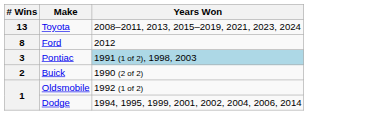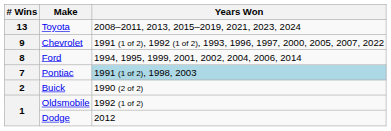 <table class="wikitable" style="font-size: 95%;">
 <tr>
 <th># Wins</th>
 <th>Make</th>
 <th>Years Won</th>
 </tr>
 <tr>
 <th>13</th>
 <td> <a href='#'>Toyota</a></td>
 <td>2008–2011, 2013, 2015–2019, 2021, 2023, 2024</td>
 </tr>
 <tr>
+<th>9</th>
+<td> <a href='#'>Chevrolet</a></td>
+<td>1991 <small>(1 of 2)</small>, 1992 <small>(1 of 2)</small>, 1993, 1996, 1997, 2000, 2005, 2007, 2022</td>
+</tr>
+<tr>
 <th>8</th>
 <td> <a href='#'>Ford</a></td>
-<td>2012</td>
+<td>1994, 1995, 1999, 2001, 2002, 2004, 2006, 2014</td>
 </tr>
 <tr>
-<th>3</th>
+<th>7</th>
 <td> <a href='#'>Pontiac</a></td>
 <td style="background: lightblue;">1991 <small>(1 of 2)</small>, 1998, 2003</td>
 </tr>
 <tr>
 <th>2</th>
 <td> <a href='#'>Buick</a></td>
 <td>1990 <small>(2 of 2)</small></td>
 </tr>
 <tr>
 <th rowspan="2">1</th>
 <td> <a href='#'>Oldsmobile</a></td>
 <td>1992 <small>(1 of 2)</small></td>
 </tr>
 <tr>
 <td> <a href='#'>Dodge</a></td>
-<td>1994, 1995, 1999, 2001, 2002, 2004, 2006, 2014</td>
+<td>2012</td>
 </tr>
 </table>
